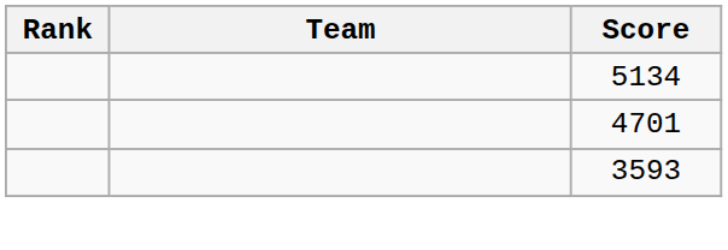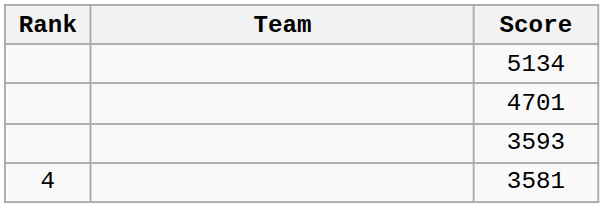 <table class=wikitable style="text-align:center">
 <tr>
 <th width=40>Rank</th>
 <th width=200>Team</th>
 <th width=60>Score</th>
 </tr>
 <tr>
 <td></td>
 <td align=left></td>
 <td>5134</td>
 </tr>
 <tr>
 <td></td>
 <td align=left></td>
 <td>4701</td>
 </tr>
 <tr>
 <td></td>
 <td align=left></td>
 <td>3593</td>
 </tr>
+<tr>
+<td>4</td>
+<td align=left></td>
+<td>3581</td>
+</tr>
 </table>
